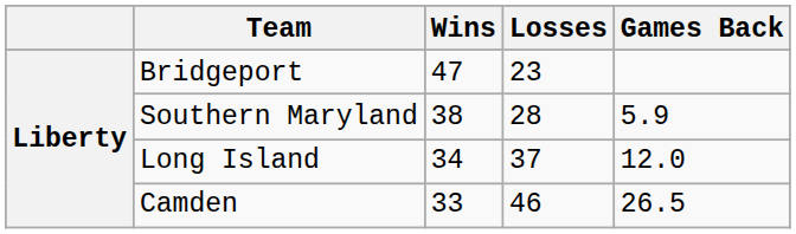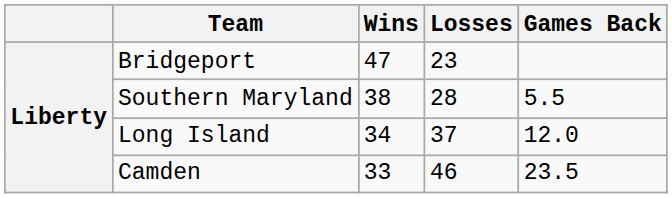 <table class="wikitable">
 <tr>
 <th></th>
 <th>Team</th>
 <th>Wins</th>
 <th>Losses</th>
 <th>Games Back</th>
 </tr>
 <tr>
 <th rowspan="4">Liberty</th>
 <td>Bridgeport</td>
 <td>47</td>
 <td>23</td>
 <td></td>
 </tr>
 <tr>
 <td>Southern Maryland</td>
 <td>38</td>
 <td>28</td>
-<td>5.9</td>
+<td>5.5</td>
 </tr>
 <tr>
 <td>Long Island</td>
 <td>34</td>
 <td>37</td>
 <td>12.0</td>
 </tr>
 <tr>
 <td>Camden</td>
 <td>33</td>
 <td>46</td>
-<td>26.5</td>
+<td>23.5</td>
 </tr>
 </table>
